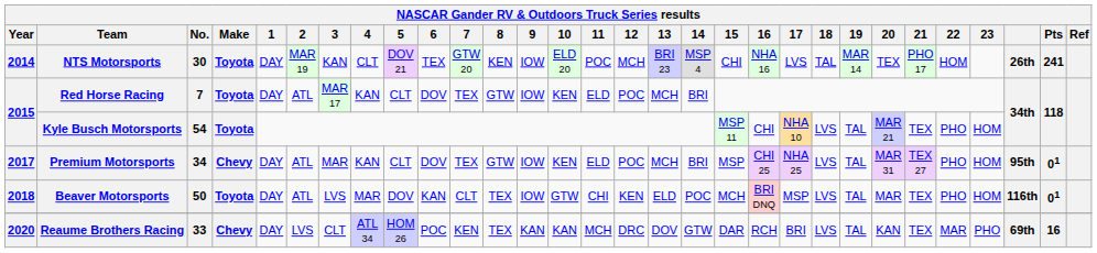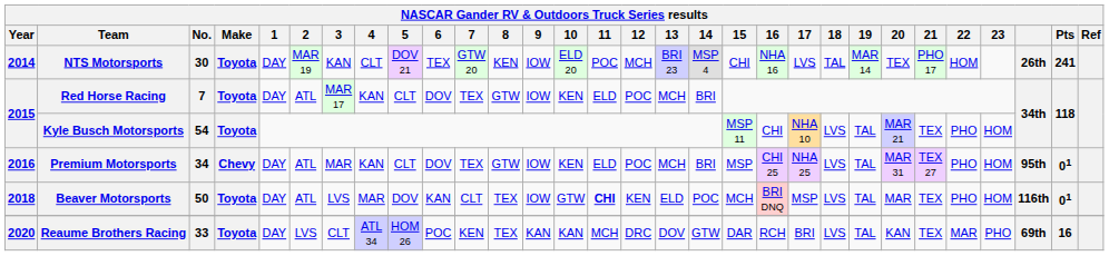 <table class="wikitable" style="text-align:center; font-size:75%">
 <tr>
 <th colspan=45><a href='#'>NASCAR Gander RV & Outdoors Truck Series</a> results</th>
 </tr>
 <tr>
 <th>Year</th>
 <th>Team</th>
 <th>No.</th>
 <th>Make</th>
 <th>1</th>
 <th>2</th>
 <th>3</th>
 <th>4</th>
 <th>5</th>
 <th>6</th>
 <th>7</th>
 <th>8</th>
 <th>9</th>
 <th>10</th>
 <th>11</th>
 <th>12</th>
 <th>13</th>
 <th>14</th>
 <th>15</th>
 <th>16</th>
 <th>17</th>
 <th>18</th>
 <th>19</th>
 <th>20</th>
 <th>21</th>
 <th>22</th>
 <th>23</th>
 <th></th>
 <th>Pts</th>
 <th>Ref</th>
 </tr>
 <tr>
 <th><a href='#'>2014</a></th>
 <th><a href='#'>NTS Motorsports</a></th>
 <th>30</th>
 <th><a href='#'>Toyota</a></th>
 <td><a href='#'>DAY</a></td>
 <td style="background:#DFFFDF;"><a href='#'>MAR</a><br><small>19</small></td>
 <td><a href='#'>KAN</a></td>
 <td><a href='#'>CLT</a></td>
 <td style="background:#EFCFFF;"><a href='#'>DOV</a><br><small>21</small></td>
 <td><a href='#'>TEX</a></td>
 <td style="background:#DFFFDF;"><a href='#'>GTW</a><br><small>20</small></td>
 <td><a href='#'>KEN</a></td>
 <td><a href='#'>IOW</a></td>
 <td style="background:#DFFFDF;"><a href='#'>ELD</a><br><small>20</small></td>
 <td><a href='#'>POC</a></td>
 <td><a href='#'>MCH</a></td>
 <td style="background:#CFCFFF;"><a href='#'>BRI</a><br><small>23</small></td>
 <td style="background:#DFDFDF;"><a href='#'>MSP</a><br><small>4</small></td>
 <td><a href='#'>CHI</a></td>
 <td style="background:#DFFFDF;"><a href='#'>NHA</a><br><small>16</small></td>
 <td><a href='#'>LVS</a></td>
 <td><a href='#'>TAL</a></td>
 <td style="background:#DFFFDF;"><a href='#'>MAR</a><br><small>14</small></td>
 <td><a href='#'>TEX</a></td>
 <td style="background:#DFFFDF;"><a href='#'>PHO</a><br><small>17</small></td>
 <td><a href='#'>HOM</a></td>
 <td></td>
 <th>26th</th>
 <th>241</th>
 <th></th>
 </tr>
 <tr>
 <th rowspan=2><a href='#'>2015</a></th>
 <th><a href='#'>Red Horse Racing</a></th>
 <th>7</th>
 <th><a href='#'>Toyota</a></th>
 <td><a href='#'>DAY</a></td>
 <td><a href='#'>ATL</a></td>
 <td style="background:#DFFFDF;"><a href='#'>MAR</a><br><small>17</small></td>
 <td><a href='#'>KAN</a></td>
 <td><a href='#'>CLT</a></td>
 <td><a href='#'>DOV</a></td>
 <td><a href='#'>TEX</a></td>
 <td><a href='#'>GTW</a></td>
 <td><a href='#'>IOW</a></td>
 <td><a href='#'>KEN</a></td>
 <td><a href='#'>ELD</a></td>
 <td><a href='#'>POC</a></td>
 <td><a href='#'>MCH</a></td>
 <td><a href='#'>BRI</a></td>
 <td colspan=9></td>
 <th rowspan=2>34th</th>
 <th rowspan=2>118</th>
 <th rowspan=2></th>
 </tr>
 <tr>
 <th><a href='#'>Kyle Busch Motorsports</a></th>
 <th>54</th>
 <th><a href='#'>Toyota</a></th>
 <td colspan=14></td>
 <td style="background:#DFFFDF;"><a href='#'>MSP</a><br><small>11</small></td>
 <td><a href='#'>CHI</a></td>
 <td style="background:#FFDF9F;"><a href='#'>NHA</a><br><small>10</small></td>
 <td><a href='#'>LVS</a></td>
 <td><a href='#'>TAL</a></td>
 <td style="background:#CFCFFF;"><a href='#'>MAR</a><br><small>21</small></td>
 <td><a href='#'>TEX</a></td>
 <td><a href='#'>PHO</a></td>
 <td><a href='#'>HOM</a></td>
 </tr>
 <tr>
-<th><a href='#'>2017</a></th>
+<th><a href='#'>2016</a></th>
 <th><a href='#'>Premium Motorsports</a></th>
 <th>34</th>
 <th><a href='#'>Chevy</a></th>
 <td><a href='#'>DAY</a></td>
 <td><a href='#'>ATL</a></td>
 <td><a href='#'>MAR</a></td>
 <td><a href='#'>KAN</a></td>
 <td><a href='#'>CLT</a></td>
 <td><a href='#'>DOV</a></td>
 <td><a href='#'>TEX</a></td>
 <td><a href='#'>GTW</a></td>
 <td><a href='#'>IOW</a></td>
 <td><a href='#'>KEN</a></td>
 <td><a href='#'>ELD</a></td>
 <td><a href='#'>POC</a></td>
 <td><a href='#'>MCH</a></td>
 <td><a href='#'>BRI</a></td>
 <td><a href='#'>MSP</a></td>
 <td style="background:#EFCFFF;"><a href='#'>CHI</a><br><small>25</small></td>
 <td style="background:#EFCFFF;"><a href='#'>NHA</a><br><small>25</small></td>
 <td><a href='#'>LVS</a></td>
 <td><a href='#'>TAL</a></td>
 <td style="background:#EFCFFF;"><a href='#'>MAR</a><br><small>31</small></td>
 <td style="background:#EFCFFF;"><a href='#'>TEX</a><br><small>27</small></td>
 <td><a href='#'>PHO</a></td>
 <td><a href='#'>HOM</a></td>
 <th>95th</th>
 <th>0<sup>1</sup></th>
 <th></th>
 </tr>
 <tr>
 <th><a href='#'>2018</a></th>
 <th><a href='#'>Beaver Motorsports</a></th>
 <th>50</th>
 <th><a href='#'>Toyota</a></th>
 <td><a href='#'>DAY</a></td>
 <td><a href='#'>ATL</a></td>
 <td><a href='#'>LVS</a></td>
 <td><a href='#'>MAR</a></td>
 <td><a href='#'>DOV</a></td>
 <td><a href='#'>KAN</a></td>
 <td><a href='#'>CLT</a></td>
 <td><a href='#'>TEX</a></td>
 <td><a href='#'>IOW</a></td>
 <td><a href='#'>GTW</a></td>
-<td><a href='#'>CHI</a></td>
+<td><strong><a href='#'>CHI</a></strong></td>
 <td><a href='#'>KEN</a></td>
 <td><a href='#'>ELD</a></td>
 <td><a href='#'>POC</a></td>
 <td><a href='#'>MCH</a></td>
 <td style="background:#FFCFCF;"><a href='#'>BRI</a><br><small>DNQ</small></td>
 <td><a href='#'>MSP</a></td>
 <td><a href='#'>LVS</a></td>
 <td><a href='#'>TAL</a></td>
 <td><a href='#'>MAR</a></td>
 <td><a href='#'>TEX</a></td>
 <td><a href='#'>PHO</a></td>
 <td><a href='#'>HOM</a></td>
 <th>116th</th>
 <th>0<sup>1</sup></th>
 <th></th>
 </tr>
 <tr>
 </tr>
 <tr>
 <th><a href='#'>2020</a></th>
 <th><a href='#'>Reaume Brothers Racing</a></th>
 <th>33</th>
-<th><a href='#'>Chevy</a></th>
+<th><a href='#'>Toyota</a></th>
 <td><a href='#'>DAY</a></td>
 <td><a href='#'>LVS</a></td>
 <td><a href='#'>CLT</a></td>
 <td style="background:#CFCFFF;"><a href='#'>ATL</a><br><small>34</small></td>
 <td style="background:#CFCFFF;"><a href='#'>HOM</a><br><small>26</small></td>
 <td><a href='#'>POC</a></td>
 <td><a href='#'>KEN</a></td>
 <td><a href='#'>TEX</a></td>
 <td><a href='#'>KAN</a></td>
 <td><a href='#'>KAN</a></td>
 <td><a href='#'>MCH</a></td>
 <td><a href='#'>DRC</a></td>
 <td><a href='#'>DOV</a></td>
 <td><a href='#'>GTW</a></td>
 <td><a href='#'>DAR</a></td>
 <td><a href='#'>RCH</a></td>
 <td><a href='#'>BRI</a></td>
 <td><a href='#'>LVS</a></td>
 <td><a href='#'>TAL</a></td>
 <td><a href='#'>KAN</a></td>
 <td><a href='#'>TEX</a></td>
 <td><a href='#'>MAR</a></td>
 <td><a href='#'>PHO</a></td>
 <th>69th</th>
 <th>16</th>
 <th></th>
 </tr>
 </table>
